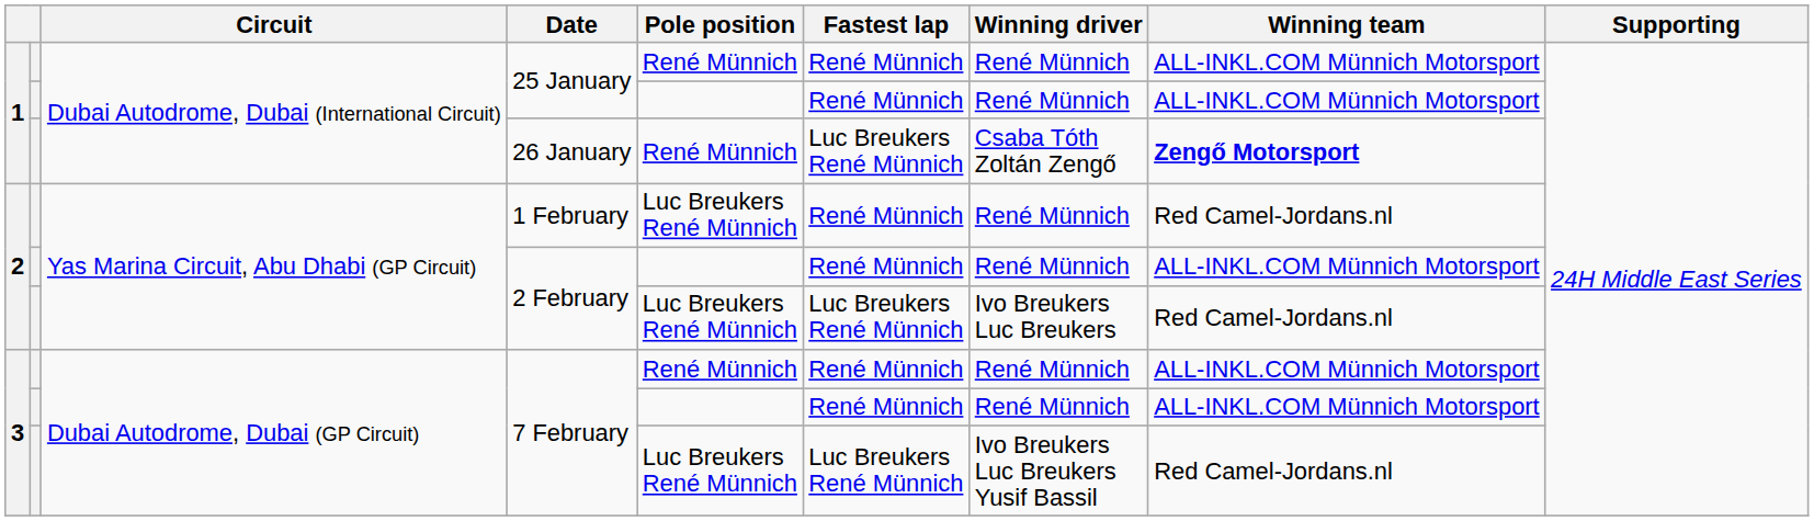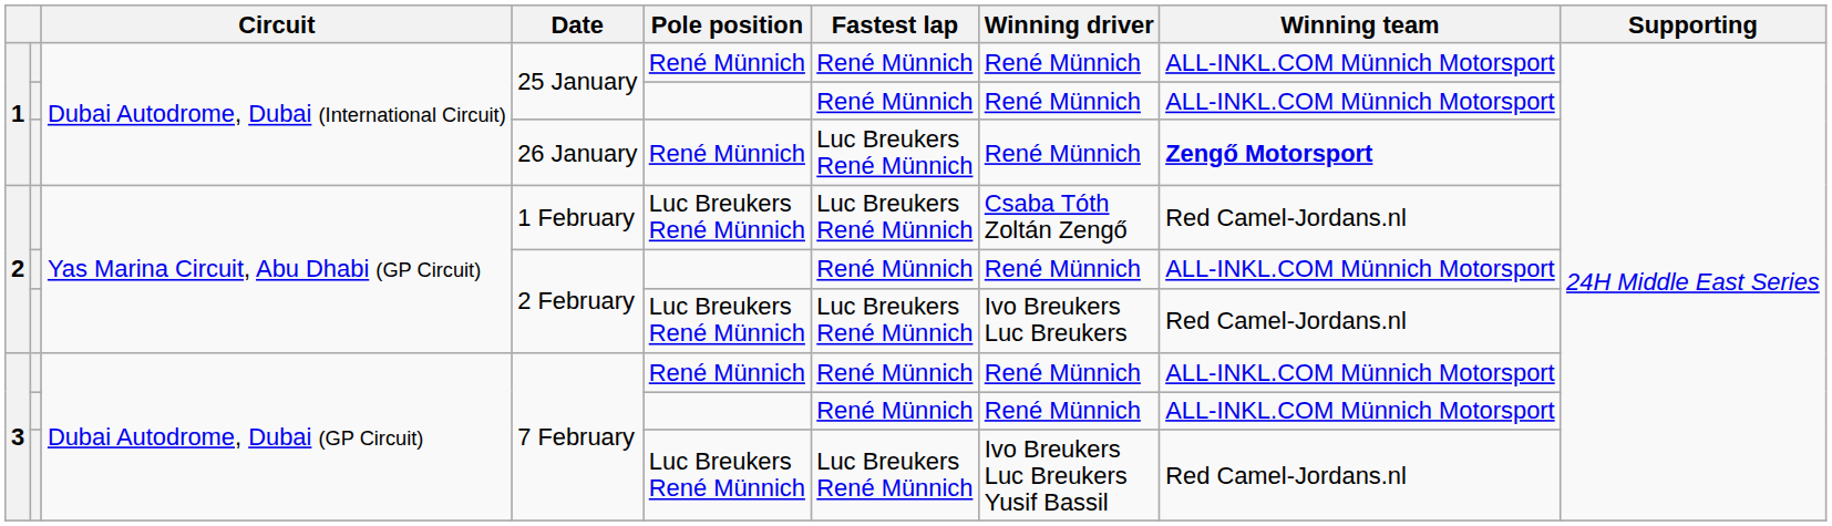 <table class="wikitable" style="font-size: 85%;">
 <tr>
 <th colspan=2></th>
 <th>Circuit</th>
 <th>Date</th>
 <th>Pole position</th>
 <th>Fastest lap</th>
 <th>Winning driver</th>
 <th>Winning team</th>
 <th>Supporting</th>
 </tr>
 <tr>
 <th rowspan=3>1</th>
 <th></th>
 <td rowspan=3> <a href='#'>Dubai Autodrome</a>, <a href='#'>Dubai</a> <small>(International Circuit)</small></td>
 <td rowspan=2>25 January</td>
 <td> <a href='#'>René Münnich</a></td>
 <td> <a href='#'>René Münnich</a></td>
 <td> <a href='#'>René Münnich</a></td>
 <td> <a href='#'>ALL-INKL.COM Münnich Motorsport</a></td>
 <td rowspan=9><em><a href='#'>24H Middle East Series</a></em></td>
 </tr>
 <tr>
 <th></th>
 <td></td>
 <td> <a href='#'>René Münnich</a></td>
 <td> <a href='#'>René Münnich</a></td>
 <td> <a href='#'>ALL-INKL.COM Münnich Motorsport</a></td>
 </tr>
 <tr>
 <th></th>
 <td>26 January</td>
 <td> <a href='#'>René Münnich</a></td>
 <td> Luc Breukers<br> <a href='#'>René Münnich</a></td>
-<td> <a href='#'>Csaba Tóth</a><br> Zoltán Zengő</td>
+<td> <a href='#'>René Münnich</a></td>
 <td><strong> <a href='#'>Zengő Motorsport</a></strong></td>
 </tr>
 <tr>
 <th rowspan=3>2</th>
 <th></th>
 <td rowspan=3> <a href='#'>Yas Marina Circuit</a>, <a href='#'>Abu Dhabi</a> <small>(GP Circuit)</small></td>
 <td>1 February</td>
 <td> Luc Breukers<br> <a href='#'>René Münnich</a></td>
-<td> <a href='#'>René Münnich</a></td>
-<td> <a href='#'>René Münnich</a></td>
+<td> Luc Breukers<br> <a href='#'>René Münnich</a></td>
+<td> <a href='#'>Csaba Tóth</a><br> Zoltán Zengő</td>
 <td> Red Camel-Jordans.nl</td>
 </tr>
 <tr>
 <th></th>
 <td rowspan=2>2 February</td>
 <td></td>
 <td> <a href='#'>René Münnich</a></td>
 <td> <a href='#'>René Münnich</a></td>
 <td> <a href='#'>ALL-INKL.COM Münnich Motorsport</a></td>
 </tr>
 <tr>
 <th></th>
 <td> Luc Breukers<br> <a href='#'>René Münnich</a></td>
 <td> Luc Breukers<br> <a href='#'>René Münnich</a></td>
 <td> Ivo Breukers<br> Luc Breukers</td>
 <td> Red Camel-Jordans.nl</td>
 </tr>
 <tr>
 <th rowspan=3>3</th>
 <th></th>
 <td rowspan=3> <a href='#'>Dubai Autodrome</a>, <a href='#'>Dubai</a> <small>(GP Circuit)</small></td>
 <td rowspan=3>7 February</td>
 <td> <a href='#'>René Münnich</a></td>
 <td> <a href='#'>René Münnich</a></td>
 <td> <a href='#'>René Münnich</a></td>
 <td> <a href='#'>ALL-INKL.COM Münnich Motorsport</a></td>
 </tr>
 <tr>
 <th></th>
 <td></td>
 <td> <a href='#'>René Münnich</a></td>
 <td> <a href='#'>René Münnich</a></td>
 <td> <a href='#'>ALL-INKL.COM Münnich Motorsport</a></td>
 </tr>
 <tr>
 <th></th>
 <td> Luc Breukers<br> <a href='#'>René Münnich</a></td>
 <td> Luc Breukers<br> <a href='#'>René Münnich</a></td>
 <td> Ivo Breukers<br> Luc Breukers<br> Yusif Bassil</td>
 <td> Red Camel-Jordans.nl</td>
 </tr>
 </table>
